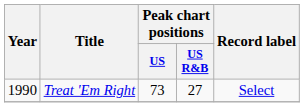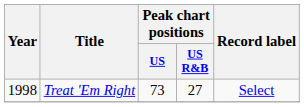 <table class="wikitable" style="text-align:center;">
 <tr>
 <th rowspan="2">Year</th>
 <th rowspan="2">Title</th>
 <th colspan="2">Peak chart positions</th>
 <th rowspan="2">Record label</th>
 </tr>
 <tr style="font-size:smaller;">
 <th width="35"><a href='#'>US</a><br></th>
 <th width="35"><a href='#'>US<br>R&B</a><br></th>
 </tr>
 <tr>
-<td>1990</td>
+<td>1998</td>
 <td align="left"><em><a href='#'>Treat 'Em Right</a></em></td>
 <td>73</td>
 <td>27</td>
 <td rowspan="1"><a href='#'>Select</a></td>
 </tr>
 <tr>
 </tr>
 </table>
